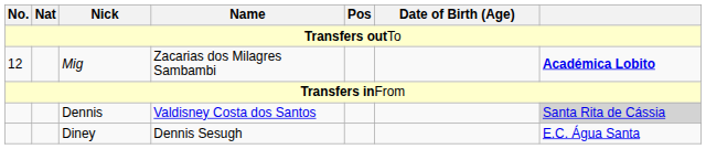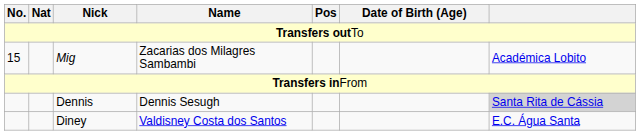 <table class="wikitable ve-ce-branchNode ve-ce-tableNode">
 <tr>
 <th>No.</th>
 <th>Nat</th>
 <th width=105px>Nick</th>
 <th width=230px>Name</th>
 <th>Pos</th>
 <th width=195px>Date of Birth (Age)</th>
 <th width=190px></th>
 </tr>
 <tr bgcolor=#ffffcc>
 <td align=center colspan=7><strong>Transfers out</strong>To</td>
 </tr>
 <tr>
-<td>12</td>
+<td>15</td>
 <td></td>
 <td><em>Mig</em></td>
 <td>Zacarias dos Milagres Sambambi</td>
 <td></td>
 <td></td>
-<td><strong> <a href='#'>Académica Lobito</a></strong></td>
+<td> <a href='#'>Académica Lobito</a></td>
 </tr>
 <tr bgcolor=#ffffcc>
 <td align=center colspan=7><strong>Transfers in</strong>From</td>
 </tr>
 <tr>
 <td></td>
 <td></td>
 <td>Dennis</td>
-<td><a href='#'>Valdisney Costa dos Santos</a></td>
+<td>Dennis Sesugh</td>
 <td></td>
 <td></td>
 <td style="background: lightgrey;"> <a href='#'>Santa Rita de Cássia</a></td>
 </tr>
 <tr>
 <td></td>
 <td></td>
 <td>Diney</td>
-<td>Dennis Sesugh</td>
+<td><a href='#'>Valdisney Costa dos Santos</a></td>
 <td></td>
 <td></td>
 <td> <a href='#'>E.C. Água Santa</a></td>
 </tr>
 </table>
